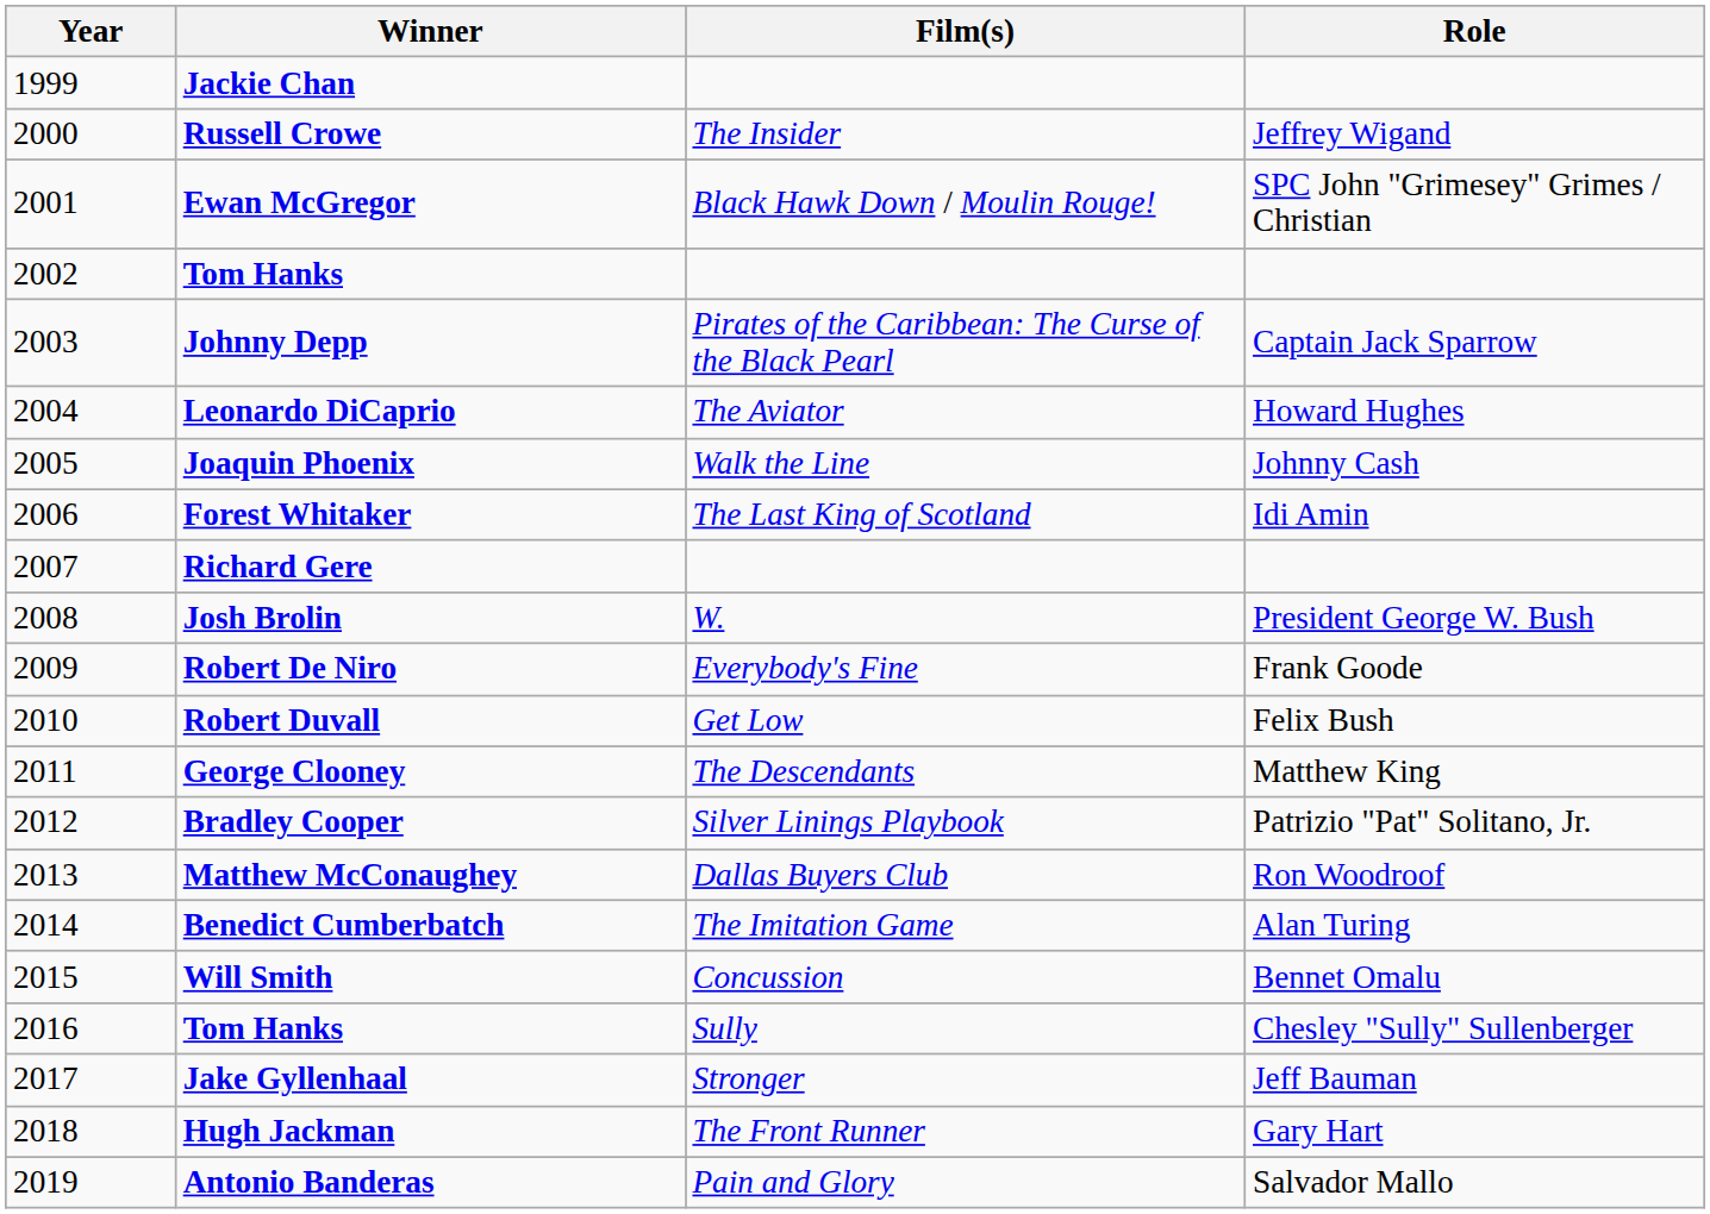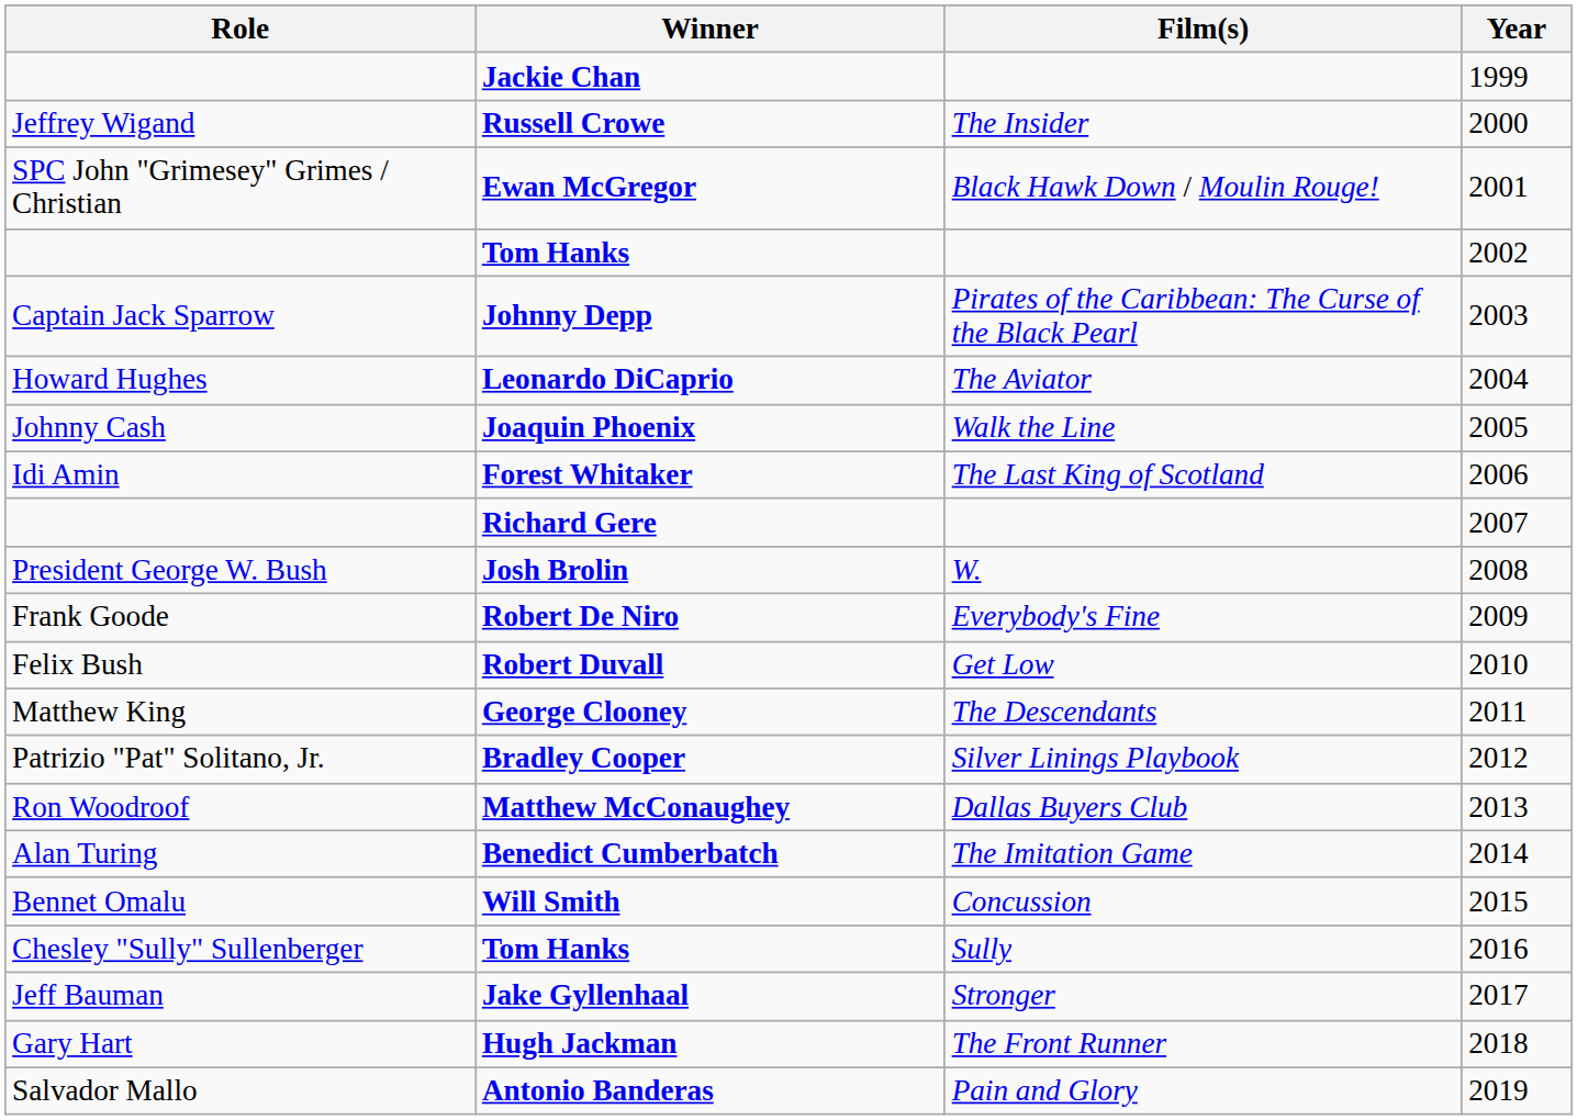 <table class="wikitable" width="95%" cellpadding="5">
 <tr>
-<th width="10%">Year</th>
+<th width="30%">Role</th>
 <th width="30%">Winner</th>
 <th width="33%">Film(s)</th>
-<th width="30%">Role</th>
+<th width="10%">Year</th>
 </tr>
 <tr>
-<td>1999</td>
+<td></td>
 <td><strong><a href='#'>Jackie Chan</a></strong></td>
 <td></td>
-<td></td>
+<td>1999</td>
 </tr>
 <tr>
-<td>2000</td>
+<td><a href='#'>Jeffrey Wigand</a></td>
 <td><strong><a href='#'>Russell Crowe</a></strong></td>
 <td><em><a href='#'>The Insider</a></em></td>
-<td><a href='#'>Jeffrey Wigand</a></td>
+<td>2000</td>
 </tr>
 <tr>
-<td>2001</td>
+<td><a href='#'>SPC</a> John "Grimesey" Grimes / Christian</td>
 <td><strong><a href='#'>Ewan McGregor</a></strong></td>
 <td><em><a href='#'>Black Hawk Down</a></em> / <em><a href='#'>Moulin Rouge!</a></em></td>
-<td><a href='#'>SPC</a> John "Grimesey" Grimes / Christian</td>
+<td>2001</td>
 </tr>
 <tr>
-<td>2002</td>
+<td></td>
 <td><strong><a href='#'>Tom Hanks</a></strong></td>
 <td></td>
-<td></td>
+<td>2002</td>
 </tr>
 <tr>
-<td>2003</td>
+<td><a href='#'>Captain Jack Sparrow</a></td>
 <td><strong><a href='#'>Johnny Depp</a></strong></td>
 <td><em><a href='#'>Pirates of the Caribbean: The Curse of the Black Pearl</a></em></td>
-<td><a href='#'>Captain Jack Sparrow</a></td>
+<td>2003</td>
 </tr>
 <tr>
-<td>2004</td>
+<td><a href='#'>Howard Hughes</a></td>
 <td><strong><a href='#'>Leonardo DiCaprio</a></strong></td>
 <td><em><a href='#'>The Aviator</a></em></td>
-<td><a href='#'>Howard Hughes</a></td>
+<td>2004</td>
 </tr>
 <tr>
-<td>2005</td>
+<td><a href='#'>Johnny Cash</a></td>
 <td><strong><a href='#'>Joaquin Phoenix</a></strong></td>
 <td><em><a href='#'>Walk the Line</a></em></td>
-<td><a href='#'>Johnny Cash</a></td>
+<td>2005</td>
 </tr>
 <tr>
-<td>2006</td>
+<td><a href='#'>Idi Amin</a></td>
 <td><strong><a href='#'>Forest Whitaker</a></strong></td>
 <td><em><a href='#'>The Last King of Scotland</a></em></td>
-<td><a href='#'>Idi Amin</a></td>
+<td>2006</td>
 </tr>
 <tr>
-<td>2007</td>
+<td></td>
 <td><strong><a href='#'>Richard Gere</a></strong></td>
 <td></td>
-<td></td>
+<td>2007</td>
 </tr>
 <tr>
-<td>2008</td>
+<td><a href='#'>President George W. Bush</a></td>
 <td><strong><a href='#'>Josh Brolin</a></strong></td>
 <td><em><a href='#'>W.</a></em></td>
-<td><a href='#'>President George W. Bush</a></td>
+<td>2008</td>
 </tr>
 <tr>
-<td>2009</td>
+<td>Frank Goode</td>
 <td><strong><a href='#'>Robert De Niro</a></strong></td>
 <td><em><a href='#'>Everybody's Fine</a></em></td>
-<td>Frank Goode</td>
+<td>2009</td>
 </tr>
 <tr>
-<td>2010</td>
+<td>Felix Bush</td>
 <td><strong><a href='#'>Robert Duvall</a></strong></td>
 <td><em><a href='#'>Get Low</a></em></td>
-<td>Felix Bush</td>
+<td>2010</td>
 </tr>
 <tr>
-<td>2011</td>
+<td>Matthew King</td>
 <td><strong><a href='#'>George Clooney</a></strong></td>
 <td><em><a href='#'>The Descendants</a></em></td>
-<td>Matthew King</td>
+<td>2011</td>
 </tr>
 <tr>
-<td>2012</td>
+<td>Patrizio "Pat" Solitano, Jr.</td>
 <td><strong><a href='#'>Bradley Cooper</a></strong></td>
 <td><em><a href='#'>Silver Linings Playbook</a></em></td>
-<td>Patrizio "Pat" Solitano, Jr.</td>
+<td>2012</td>
 </tr>
 <tr>
-<td>2013</td>
+<td><a href='#'>Ron Woodroof</a></td>
 <td><strong><a href='#'>Matthew McConaughey</a></strong></td>
 <td><em><a href='#'>Dallas Buyers Club</a></em></td>
-<td><a href='#'>Ron Woodroof</a></td>
+<td>2013</td>
 </tr>
 <tr>
-<td>2014</td>
+<td><a href='#'>Alan Turing</a></td>
 <td><strong><a href='#'>Benedict Cumberbatch</a></strong></td>
 <td><em><a href='#'>The Imitation Game</a></em></td>
-<td><a href='#'>Alan Turing</a></td>
+<td>2014</td>
 </tr>
 <tr>
-<td>2015</td>
+<td><a href='#'>Bennet Omalu</a></td>
 <td><strong><a href='#'>Will Smith</a></strong></td>
 <td><em><a href='#'>Concussion</a></em></td>
-<td><a href='#'>Bennet Omalu</a></td>
+<td>2015</td>
 </tr>
 <tr>
-<td>2016</td>
+<td><a href='#'>Chesley "Sully" Sullenberger</a></td>
 <td><strong><a href='#'>Tom Hanks</a></strong></td>
 <td><em><a href='#'>Sully</a></em></td>
-<td><a href='#'>Chesley "Sully" Sullenberger</a></td>
+<td>2016</td>
 </tr>
 <tr>
-<td>2017</td>
+<td><a href='#'>Jeff Bauman</a></td>
 <td><strong><a href='#'>Jake Gyllenhaal</a></strong></td>
 <td><em><a href='#'>Stronger</a></em></td>
-<td><a href='#'>Jeff Bauman</a></td>
+<td>2017</td>
 </tr>
 <tr>
-<td>2018</td>
+<td><a href='#'>Gary Hart</a></td>
 <td><strong><a href='#'>Hugh Jackman</a></strong></td>
 <td><em><a href='#'>The Front Runner</a></em></td>
-<td><a href='#'>Gary Hart</a></td>
+<td>2018</td>
 </tr>
 <tr>
-<td>2019</td>
+<td>Salvador Mallo</td>
 <td><strong><a href='#'>Antonio Banderas</a></strong></td>
 <td><em><a href='#'>Pain and Glory</a></em></td>
-<td>Salvador Mallo</td>
+<td>2019</td>
 </tr>
 </table>
